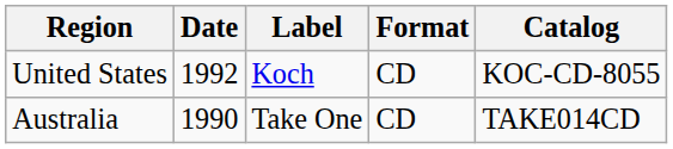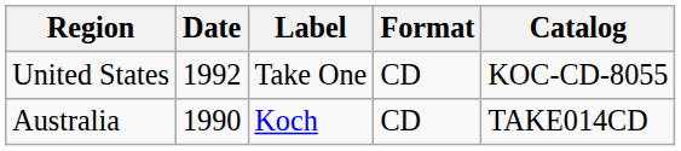 <table class="wikitable">
 <tr>
 <th>Region</th>
 <th>Date</th>
 <th>Label</th>
 <th>Format</th>
 <th>Catalog</th>
 </tr>
 <tr>
 <td>United States</td>
 <td>1992</td>
-<td><a href='#'>Koch</a></td>
+<td>Take One</td>
 <td>CD</td>
 <td>KOC-CD-8055</td>
 </tr>
 <tr>
 <td>Australia</td>
 <td>1990</td>
-<td>Take One</td>
+<td><a href='#'>Koch</a></td>
 <td>CD</td>
 <td>TAKE014CD</td>
 </tr>
 </table>
